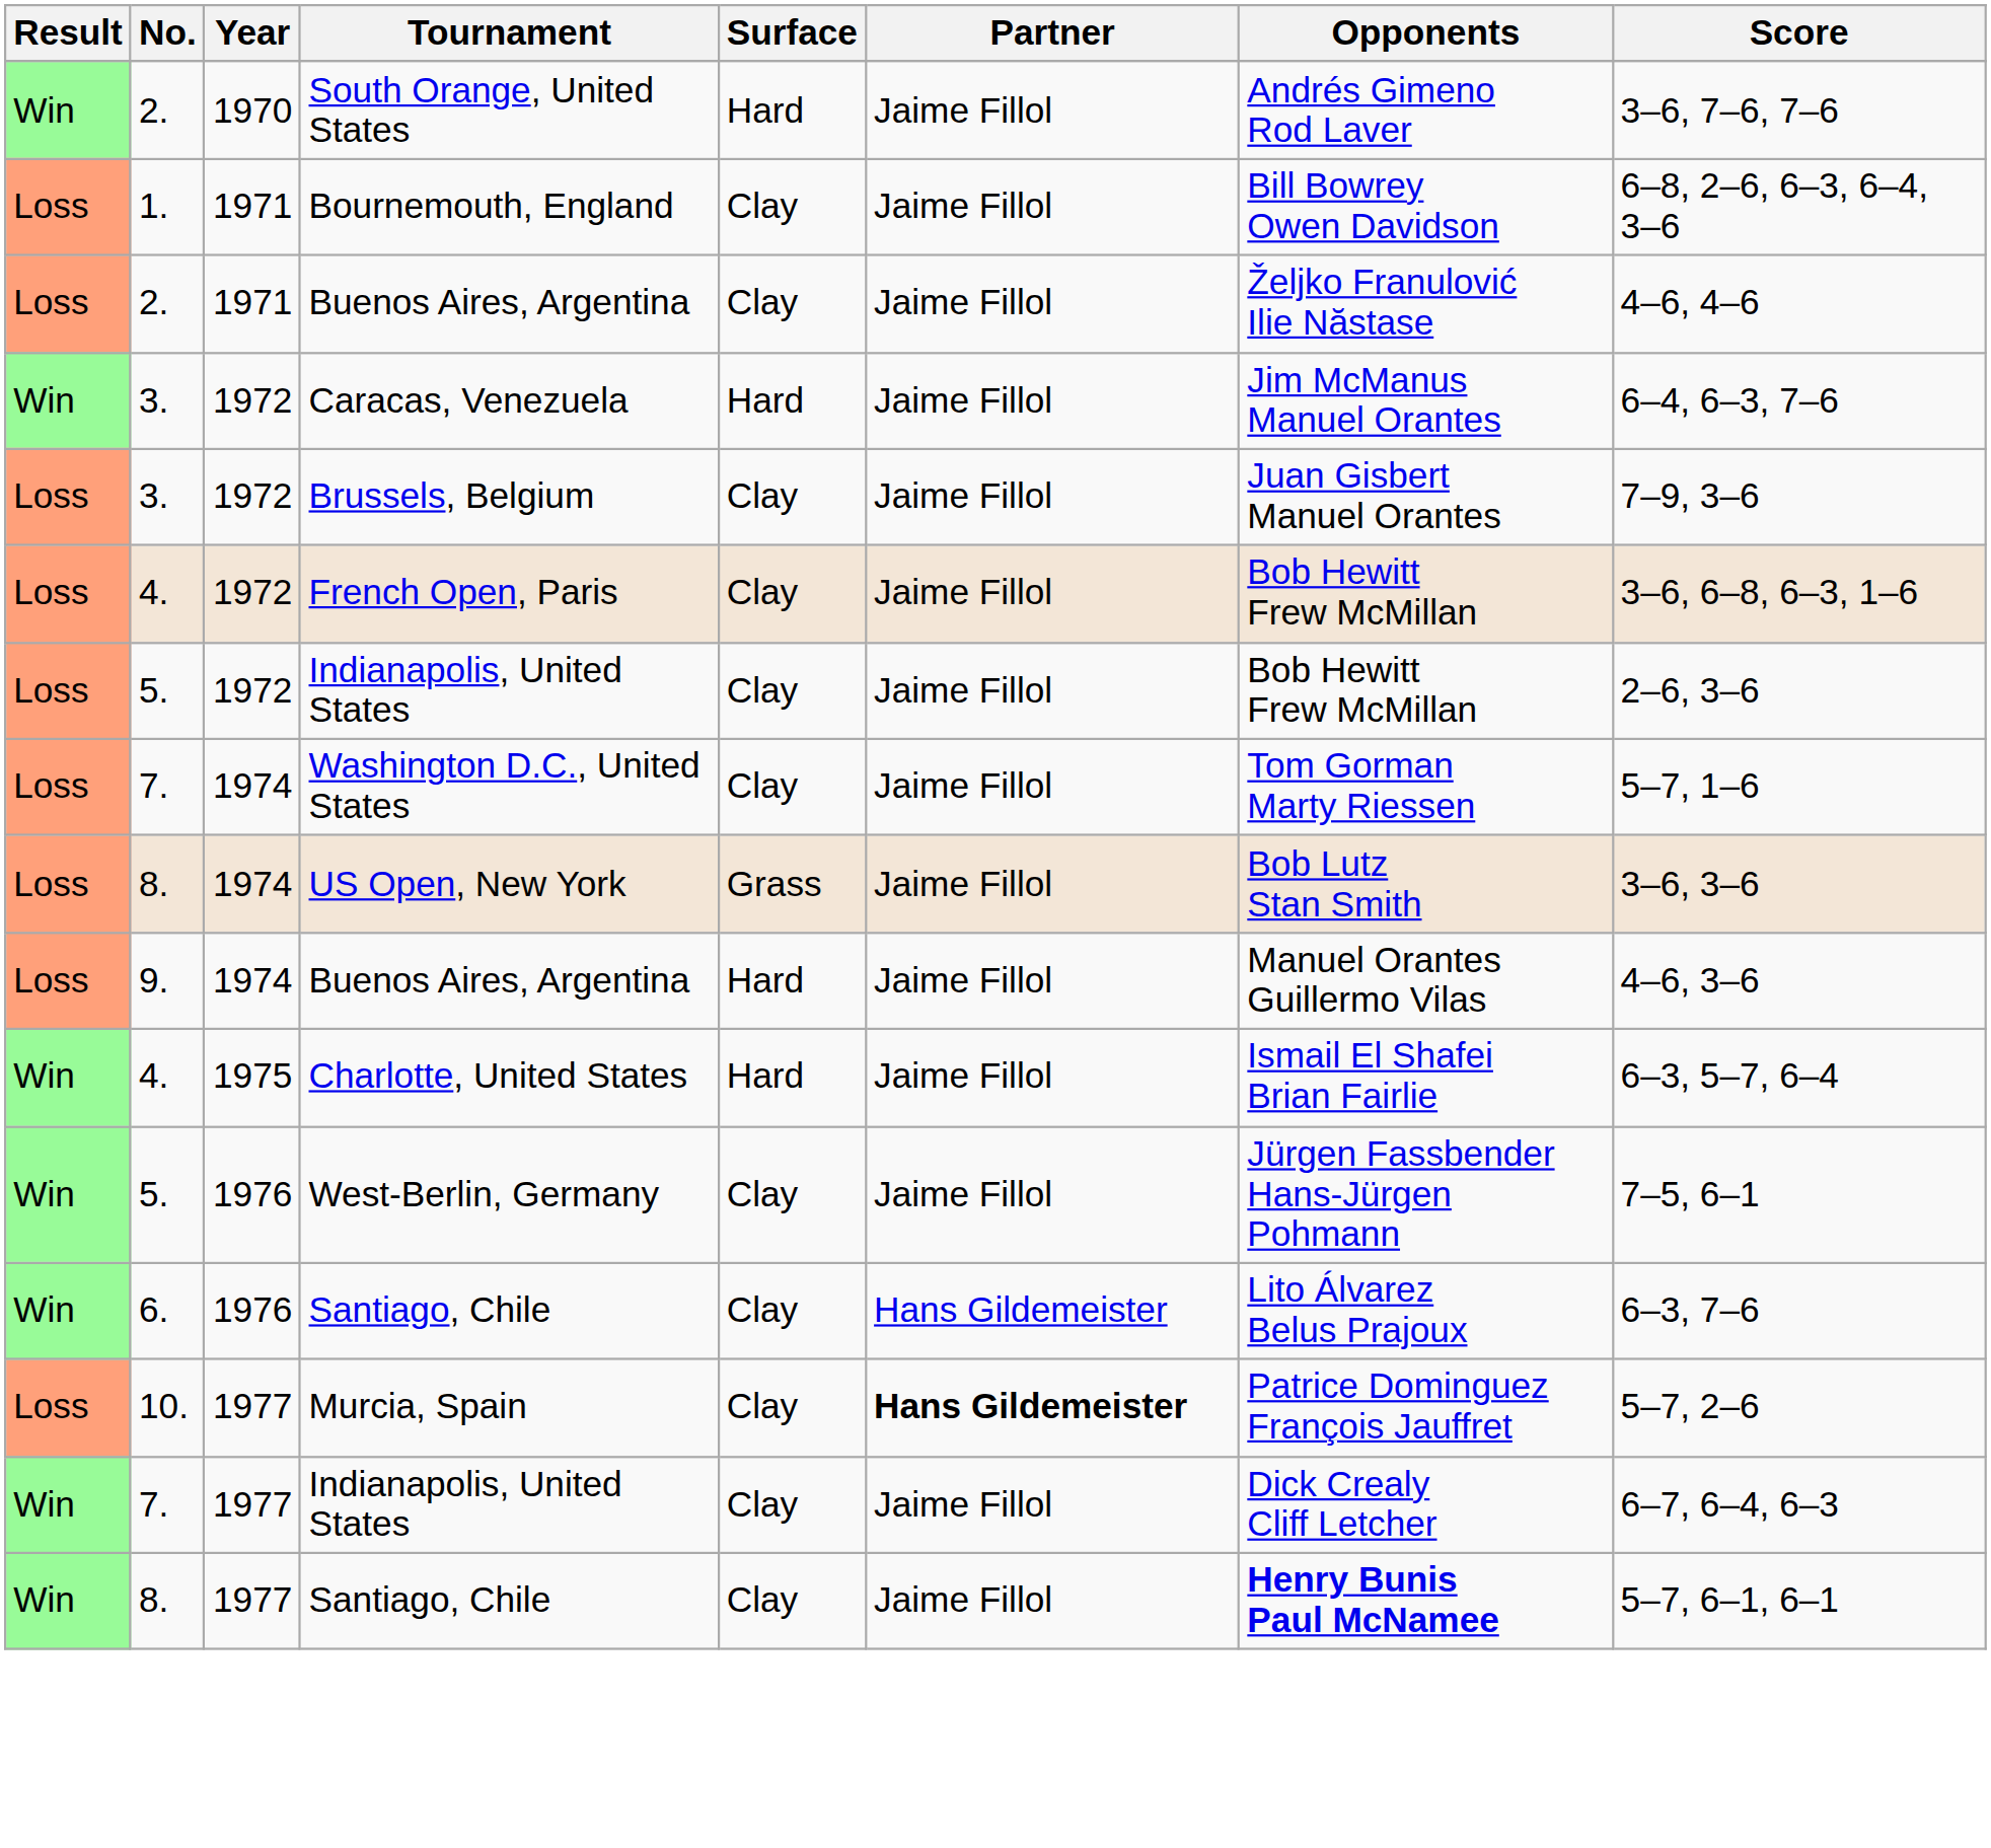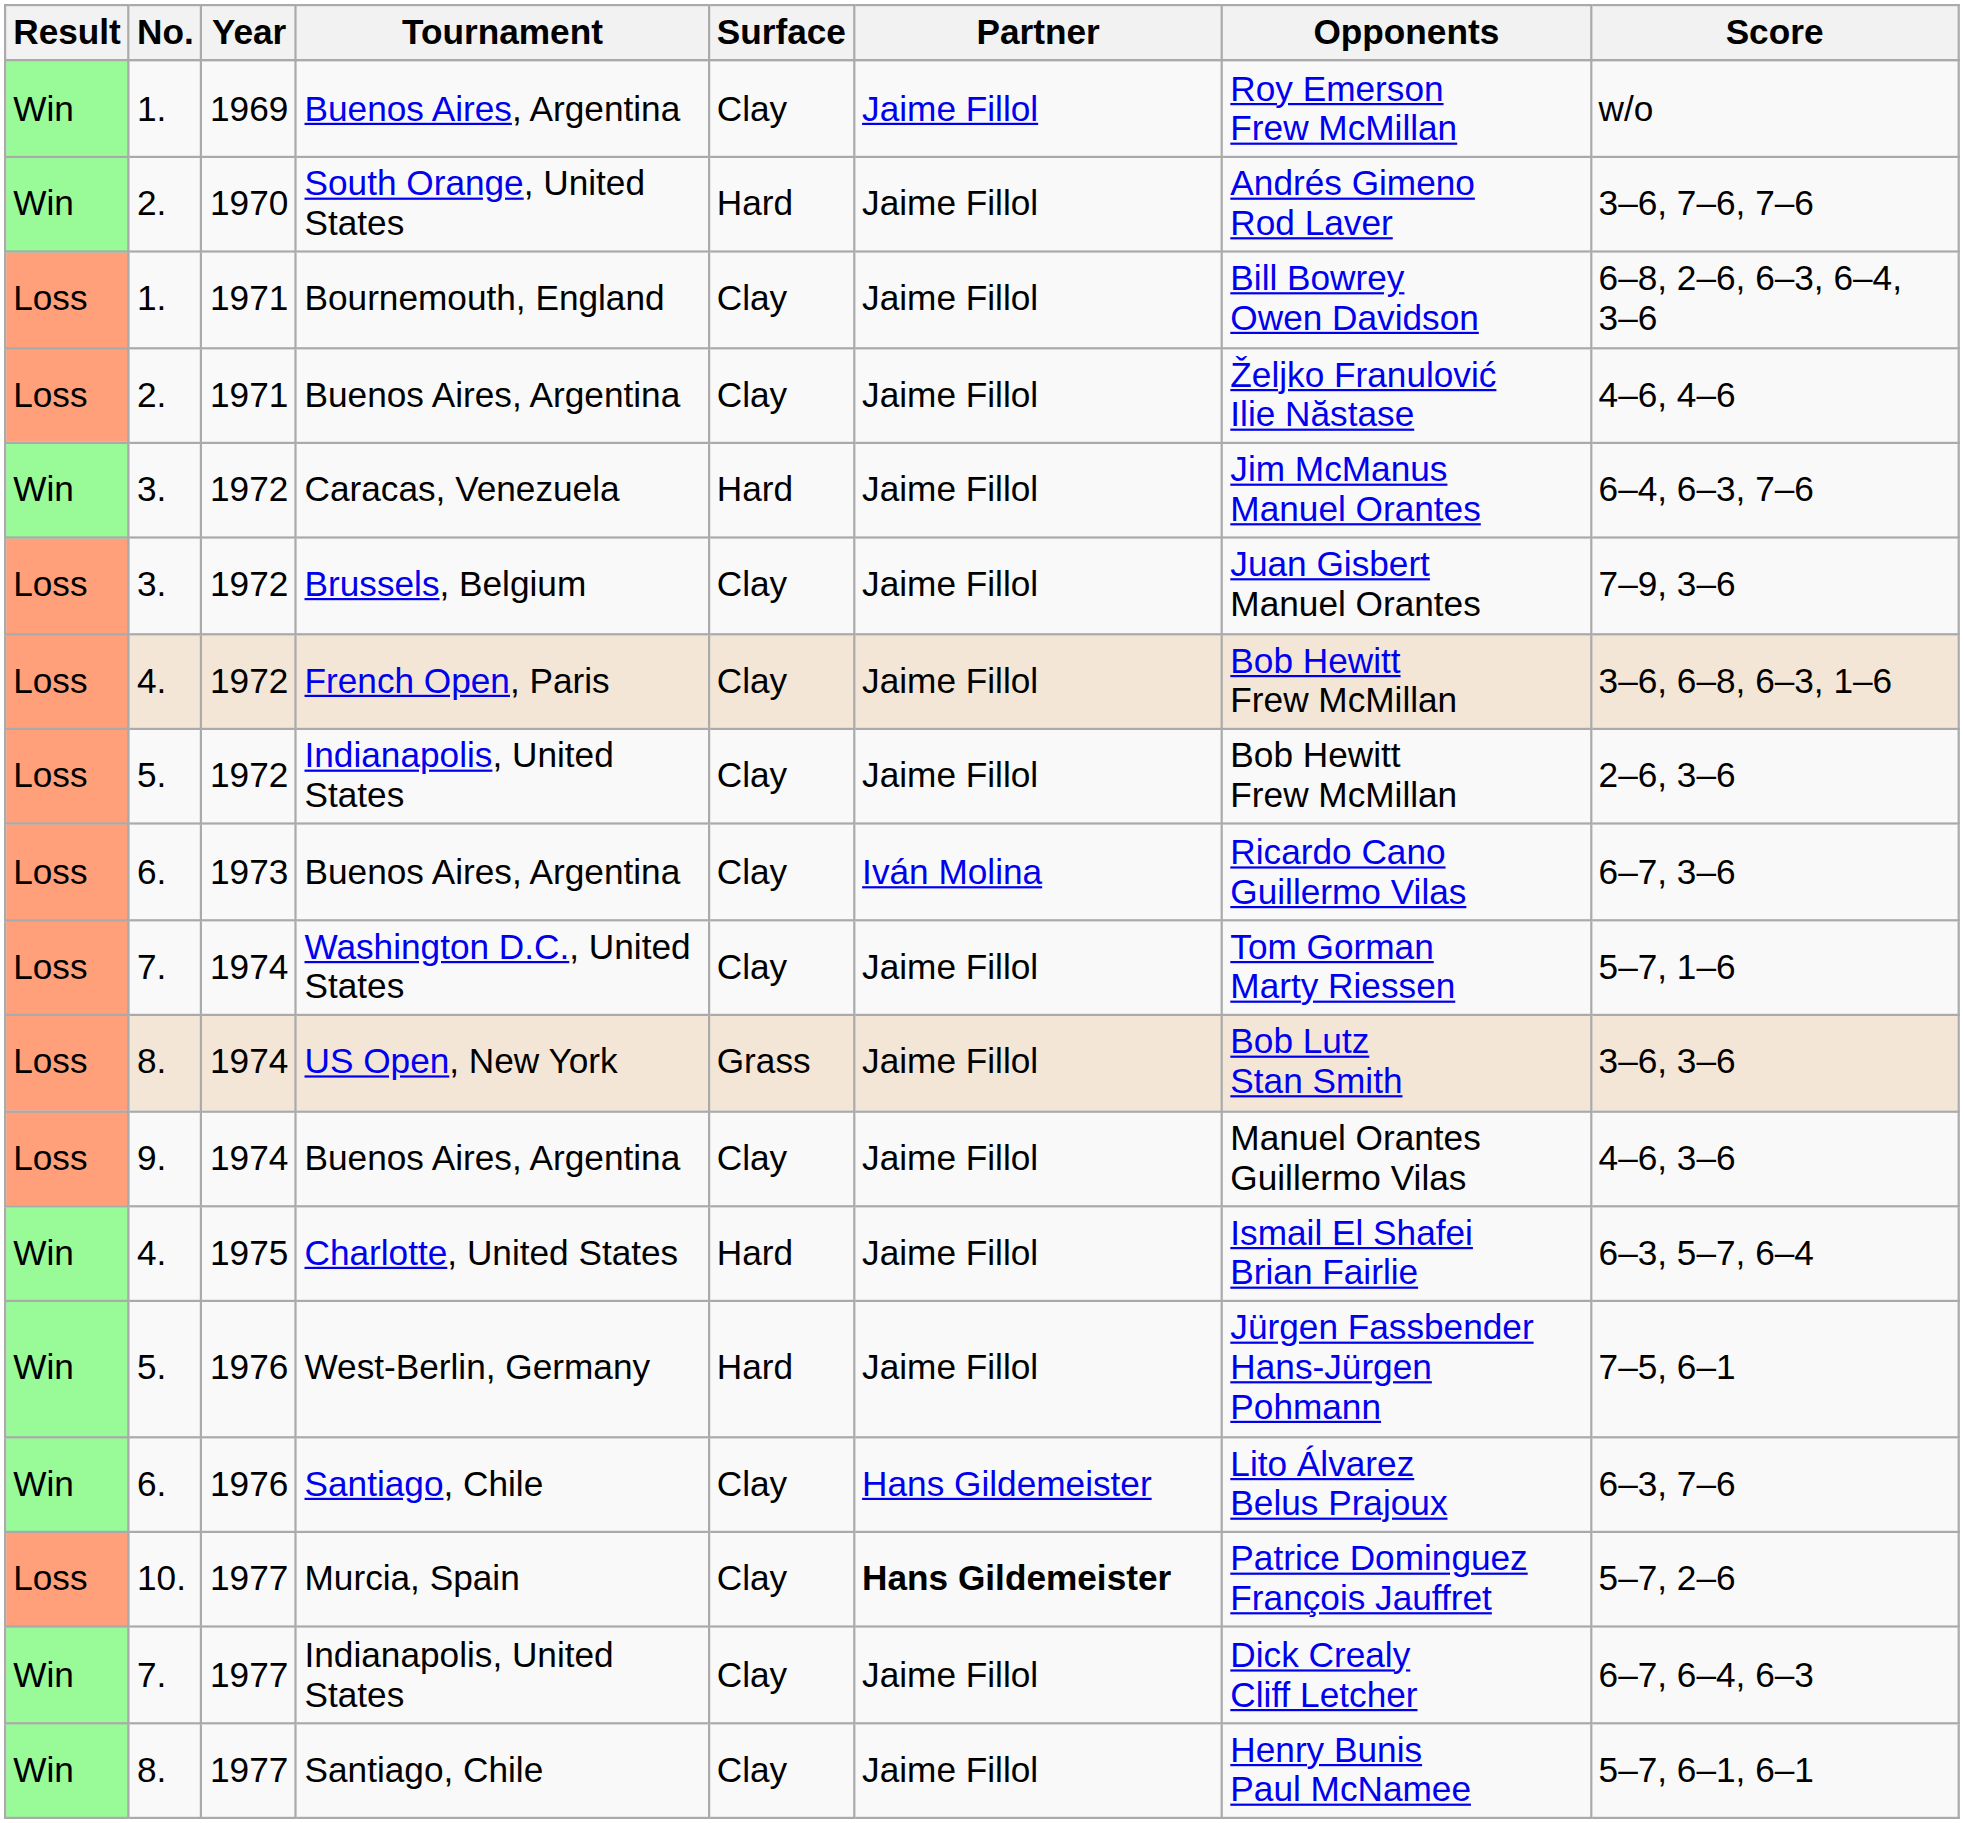 <table class="sortable wikitable">
 <tr>
 <th style="width:45px">Result</th>
 <th style="width:25px">No.</th>
 <th style="width:35px">Year</th>
 <th style="width:180px">Tournament</th>
 <th style="width:50px">Surface</th>
 <th style="width:160px">Partner</th>
 <th style="width:160px">Opponents</th>
 <th style="width:160px" class="unsortable">Score</th>
 </tr>
 <tr>
+</tr>
+<tr>
+<td style="background:#98fb98;">Win</td>
+<td>1.</td>
+<td>1969</td>
+<td><a href='#'>Buenos Aires</a>, Argentina</td>
+<td>Clay</td>
+<td> <a href='#'>Jaime Fillol</a></td>
+<td> <a href='#'>Roy Emerson</a> <br>  <a href='#'>Frew McMillan</a></td>
+<td>w/o</td>
 </tr>
 <tr>
 <td style="background:#98fb98;">Win</td>
 <td>2.</td>
 <td>1970</td>
 <td><a href='#'>South Orange</a>, United States</td>
 <td>Hard</td>
 <td> Jaime Fillol</td>
 <td> <a href='#'>Andrés Gimeno</a> <br>  <a href='#'>Rod Laver</a></td>
 <td>3–6, 7–6, 7–6</td>
 </tr>
 <tr>
 <td style="background:#ffa07a;">Loss</td>
 <td>1.</td>
 <td>1971</td>
 <td>Bournemouth, England</td>
 <td>Clay</td>
 <td> Jaime Fillol</td>
 <td> <a href='#'>Bill Bowrey</a> <br>  <a href='#'>Owen Davidson</a></td>
 <td>6–8, 2–6, 6–3, 6–4, 3–6</td>
 </tr>
 <tr>
 <td style="background:#ffa07a;">Loss</td>
 <td>2.</td>
 <td>1971</td>
 <td>Buenos Aires, Argentina</td>
 <td>Clay</td>
 <td>  Jaime Fillol</td>
 <td> <a href='#'>Željko Franulović</a> <br>  <a href='#'>Ilie Năstase</a></td>
 <td>4–6, 4–6</td>
 </tr>
 <tr>
 <td style="background:#98fb98;">Win</td>
 <td>3.</td>
 <td>1972</td>
 <td>Caracas, Venezuela</td>
 <td>Hard</td>
 <td> Jaime Fillol</td>
 <td> <a href='#'>Jim McManus</a> <br>  <a href='#'>Manuel Orantes</a></td>
 <td>6–4, 6–3, 7–6</td>
 </tr>
 <tr>
 <td style="background:#ffa07a;">Loss</td>
 <td>3.</td>
 <td>1972</td>
 <td><a href='#'>Brussels</a>, Belgium</td>
 <td>Clay</td>
 <td>  Jaime Fillol</td>
 <td> <a href='#'>Juan Gisbert</a> <br>  Manuel Orantes</td>
 <td>7–9, 3–6</td>
 </tr>
 <tr style="background:#f3e6d7;">
 <td style="background:#ffa07a;">Loss</td>
 <td>4.</td>
 <td>1972</td>
 <td><a href='#'>French Open</a>, Paris</td>
 <td>Clay</td>
 <td>  Jaime Fillol</td>
 <td> <a href='#'>Bob Hewitt</a> <br>  Frew McMillan</td>
 <td>3–6, 6–8, 6–3, 1–6</td>
 </tr>
 <tr>
 <td style="background:#ffa07a;">Loss</td>
 <td>5.</td>
 <td>1972</td>
 <td><a href='#'>Indianapolis</a>, United States</td>
 <td>Clay</td>
 <td>  Jaime Fillol</td>
 <td> Bob Hewitt <br>  Frew McMillan</td>
 <td>2–6, 3–6</td>
 </tr>
 <tr>
 <td style="background:#ffa07a;">Loss</td>
+<td>6.</td>
+<td>1973</td>
+<td>Buenos Aires, Argentina</td>
+<td>Clay</td>
+<td> <a href='#'>Iván Molina</a></td>
+<td> <a href='#'>Ricardo Cano</a> <br>  <a href='#'>Guillermo Vilas</a></td>
+<td>6–7, 3–6</td>
+</tr>
+<tr>
+<td style="background:#ffa07a;">Loss</td>
 <td>7.</td>
 <td>1974</td>
 <td><a href='#'>Washington D.C.</a>, United States</td>
 <td>Clay</td>
 <td>  Jaime Fillol</td>
 <td> <a href='#'>Tom Gorman</a> <br>  <a href='#'>Marty Riessen</a></td>
 <td>5–7, 1–6</td>
 </tr>
 <tr style="background:#f3e6d7;">
 <td style="background:#ffa07a;">Loss</td>
 <td>8.</td>
 <td>1974</td>
 <td><a href='#'>US Open</a>, New York</td>
 <td>Grass</td>
 <td>  Jaime Fillol</td>
 <td> <a href='#'>Bob Lutz</a> <br>  <a href='#'>Stan Smith</a></td>
 <td>3–6, 3–6</td>
 </tr>
 <tr>
 <td style="background:#ffa07a;">Loss</td>
 <td>9.</td>
 <td>1974</td>
 <td>Buenos Aires, Argentina</td>
-<td>Hard</td>
+<td>Clay</td>
 <td>  Jaime Fillol</td>
 <td> Manuel Orantes <br>  Guillermo Vilas</td>
 <td>4–6, 3–6</td>
 </tr>
 <tr>
 <td style="background:#98fb98;">Win</td>
 <td>4.</td>
 <td>1975</td>
 <td><a href='#'>Charlotte</a>, United States</td>
 <td>Hard</td>
 <td> Jaime Fillol</td>
 <td> <a href='#'>Ismail El Shafei</a> <br>  <a href='#'>Brian Fairlie</a></td>
 <td>6–3, 5–7, 6–4</td>
 </tr>
 <tr>
 <td style="background:#98fb98;">Win</td>
 <td>5.</td>
 <td>1976</td>
 <td>West-Berlin, Germany</td>
-<td>Clay</td>
+<td>Hard</td>
 <td> Jaime Fillol</td>
 <td> <a href='#'>Jürgen Fassbender</a> <br>  <a href='#'>Hans-Jürgen Pohmann</a></td>
 <td>7–5, 6–1</td>
 </tr>
 <tr>
 <td style="background:#98fb98;">Win</td>
 <td>6.</td>
 <td>1976</td>
 <td><a href='#'>Santiago</a>, Chile</td>
 <td>Clay</td>
 <td> <a href='#'>Hans Gildemeister</a></td>
 <td> <a href='#'>Lito Álvarez</a> <br>  <a href='#'>Belus Prajoux</a></td>
 <td>6–3, 7–6</td>
 </tr>
 <tr>
 <td style="background:#ffa07a;">Loss</td>
 <td>10.</td>
 <td>1977</td>
 <td>Murcia, Spain</td>
 <td>Clay</td>
 <td><strong> Hans Gildemeister</strong></td>
 <td> <a href='#'>Patrice Dominguez</a> <br>  <a href='#'>François Jauffret</a></td>
 <td>5–7, 2–6</td>
 </tr>
 <tr>
 <td style="background:#98fb98;">Win</td>
 <td>7.</td>
 <td>1977</td>
 <td>Indianapolis, United States</td>
 <td>Clay</td>
 <td> Jaime Fillol</td>
 <td> <a href='#'>Dick Crealy</a> <br>  <a href='#'>Cliff Letcher</a></td>
 <td>6–7, 6–4, 6–3</td>
 </tr>
 <tr>
 <td style="background:#98fb98;">Win</td>
 <td>8.</td>
 <td>1977</td>
 <td>Santiago, Chile</td>
 <td>Clay</td>
 <td> Jaime Fillol</td>
-<td><strong> <a href='#'>Henry Bunis</a> <br>  <a href='#'>Paul McNamee</a></strong></td>
+<td> <a href='#'>Henry Bunis</a> <br>  <a href='#'>Paul McNamee</a></td>
 <td>5–7, 6–1, 6–1</td>
 </tr>
 </table>
